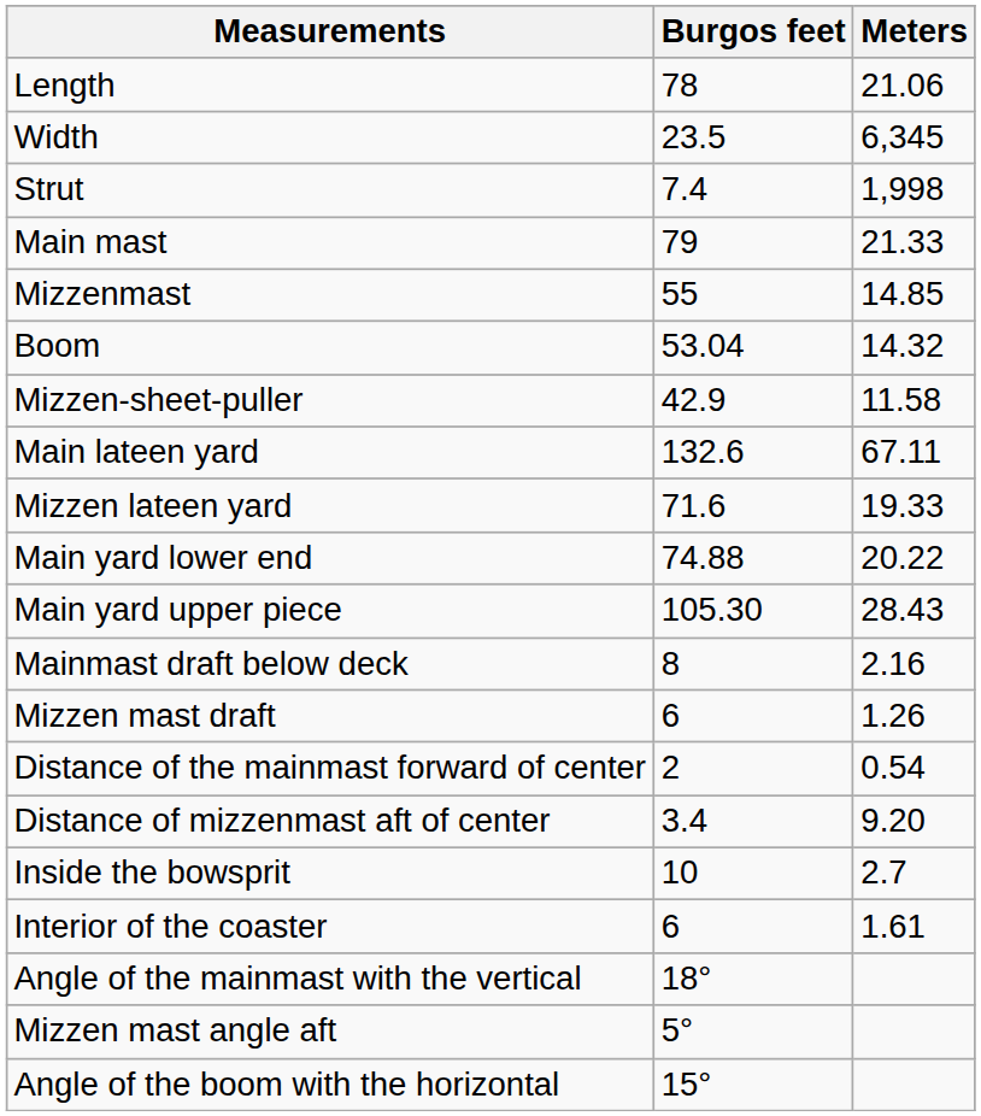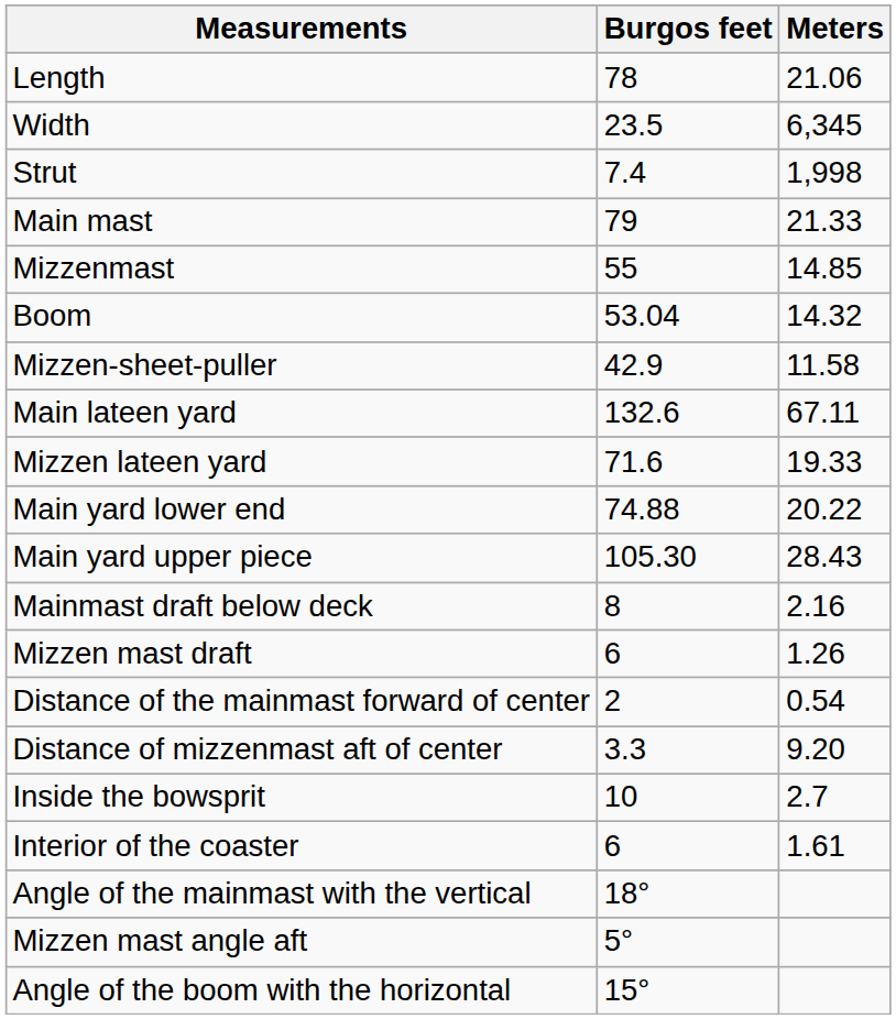 <table class="wikitable" style="margin:auto">
 <tr>
 <th>Measurements</th>
 <th>Burgos feet</th>
 <th>Meters</th>
 </tr>
 <tr>
 <td>Length</td>
 <td>78</td>
 <td>21.06</td>
 </tr>
 <tr>
 <td>Width</td>
 <td>23.5</td>
 <td>6,345</td>
 </tr>
 <tr>
 <td>Strut</td>
 <td>7.4</td>
 <td>1,998</td>
 </tr>
 <tr>
 <td>Main mast</td>
 <td>79</td>
 <td>21.33</td>
 </tr>
 <tr>
 <td>Mizzenmast</td>
 <td>55</td>
 <td>14.85</td>
 </tr>
 <tr>
 <td>Boom</td>
 <td>53.04</td>
 <td>14.32</td>
 </tr>
 <tr>
 <td>Mizzen-sheet-puller</td>
 <td>42.9</td>
 <td>11.58</td>
 </tr>
 <tr>
 <td>Main lateen yard</td>
 <td>132.6</td>
 <td>67.11</td>
 </tr>
 <tr>
 <td>Mizzen lateen yard</td>
 <td>71.6</td>
 <td>19.33</td>
 </tr>
 <tr>
 <td>Main yard lower end</td>
 <td>74.88</td>
 <td>20.22</td>
 </tr>
 <tr>
 <td>Main yard upper piece</td>
 <td>105.30</td>
 <td>28.43</td>
 </tr>
 <tr>
 <td>Mainmast draft below deck</td>
 <td>8</td>
 <td>2.16</td>
 </tr>
 <tr>
 <td>Mizzen mast draft</td>
 <td>6</td>
 <td>1.26</td>
 </tr>
 <tr>
 <td>Distance of the mainmast forward of center</td>
 <td>2</td>
 <td>0.54</td>
 </tr>
 <tr>
 <td>Distance of mizzenmast aft of center</td>
-<td>3.4</td>
+<td>3.3</td>
 <td>9.20</td>
 </tr>
 <tr>
 <td>Inside the bowsprit</td>
 <td>10</td>
 <td>2.7</td>
 </tr>
 <tr>
 <td>Interior of the coaster</td>
 <td>6</td>
 <td>1.61</td>
 </tr>
 <tr>
 <td>Angle of the mainmast with the vertical</td>
 <td>18°</td>
 <td></td>
 </tr>
 <tr>
 <td>Mizzen mast angle aft</td>
 <td>5°</td>
 <td></td>
 </tr>
 <tr>
 <td>Angle of the boom with the horizontal</td>
 <td>15°</td>
 </tr>
 </table>
